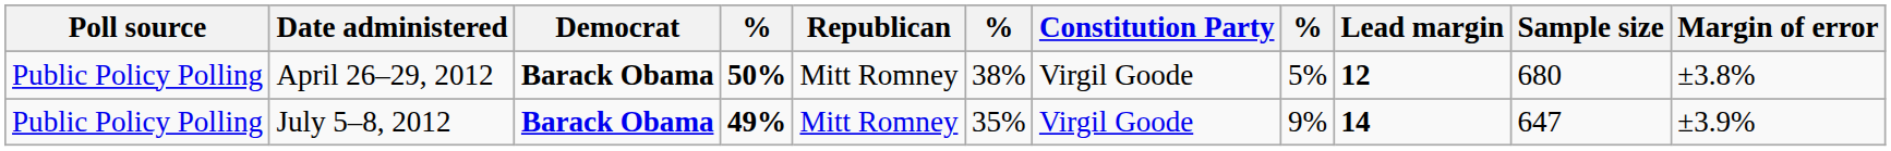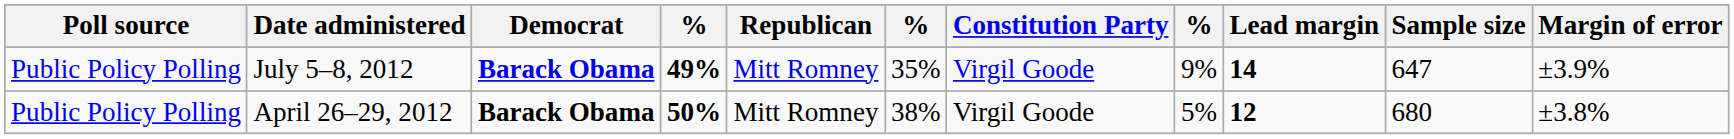 <table class="wikitable">
 <tr style="background:lightgrey;">
 <th>Poll source</th>
 <th>Date administered</th>
 <th>Democrat</th>
 <th>%</th>
 <th>Republican</th>
 <th>%</th>
 <th><a href='#'>Constitution Party</a></th>
 <th>%</th>
 <th>Lead margin</th>
 <th>Sample size</th>
 <th>Margin of error</th>
 </tr>
 <tr>
 <td><a href='#'>Public Policy Polling</a></td>
+<td>July 5–8, 2012</td>
+<td><strong><a href='#'>Barack Obama</a></strong></td>
+<td><strong>49%</strong></td>
+<td><a href='#'>Mitt Romney</a></td>
+<td align=center>35%</td>
+<td><a href='#'>Virgil Goode</a></td>
+<td align=center>9%</td>
+<td><strong>14</strong></td>
+<td>647</td>
+<td>±3.9%</td>
+</tr>
+<tr>
+<td><a href='#'>Public Policy Polling</a></td>
 <td>April 26–29, 2012</td>
 <td><strong>Barack Obama</strong></td>
 <td><strong>50%</strong></td>
 <td>Mitt Romney</td>
 <td align=center>38%</td>
 <td>Virgil Goode</td>
 <td align=center>5%</td>
 <td><strong>12</strong></td>
 <td>680</td>
 <td>±3.8%</td>
 </tr>
-<tr>
-<td><a href='#'>Public Policy Polling</a></td>
-<td>July 5–8, 2012</td>
-<td><strong><a href='#'>Barack Obama</a></strong></td>
-<td><strong>49%</strong></td>
-<td><a href='#'>Mitt Romney</a></td>
-<td align=center>35%</td>
-<td><a href='#'>Virgil Goode</a></td>
-<td align=center>9%</td>
-<td><strong>14</strong></td>
-<td>647</td>
-<td>±3.9%</td>
-</tr>
 </table>
